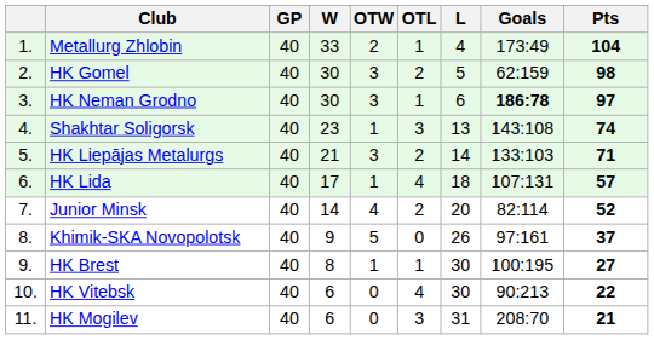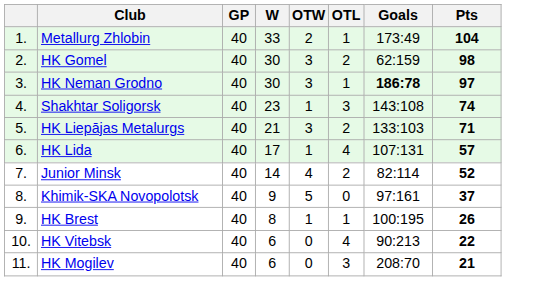 <table class="wikitable">
 <tr>
 <th width="30"></th>
 <th width="200">Club</th>
 <th width="30">GP</th>
 <th width="30">W</th>
 <th width="30">OTW</th>
 <th width="30">OTL</th>
-<th width="30">L</th>
 <th width="70">Goals</th>
 <th width="70">Pts</th>
 </tr>
 <tr bgcolor="#e6fae6" align="center">
 <td>1.</td>
 <td align="left"> <a href='#'>Metallurg Zhlobin</a></td>
 <td>40</td>
 <td>33</td>
 <td>2</td>
 <td>1</td>
-<td>4</td>
 <td>173:49</td>
 <td><strong>104</strong></td>
 </tr>
 <tr bgcolor="#e6fae6" align="center">
 <td>2.</td>
 <td align="left"> <a href='#'>HK Gomel</a></td>
 <td>40</td>
 <td>30</td>
 <td>3</td>
 <td>2</td>
-<td>5</td>
 <td>62:159</td>
 <td><strong>98</strong></td>
 </tr>
 <tr bgcolor="#e6fae6" align="center">
 <td>3.</td>
 <td align="left"> <a href='#'>HK Neman Grodno</a></td>
 <td>40</td>
 <td>30</td>
 <td>3</td>
 <td>1</td>
-<td>6</td>
 <td><strong>186:78</strong></td>
 <td><strong>97</strong></td>
 </tr>
 <tr bgcolor="#e6fae6" align="center">
 <td>4.</td>
 <td align="left"> <a href='#'>Shakhtar Soligorsk</a></td>
 <td>40</td>
 <td>23</td>
 <td>1</td>
 <td>3</td>
-<td>13</td>
 <td>143:108</td>
 <td><strong>74</strong></td>
 </tr>
 <tr bgcolor="#e6fae6" align="center">
 <td>5.</td>
 <td align="left"> <a href='#'>HK Liepājas Metalurgs</a></td>
 <td>40</td>
 <td>21</td>
 <td>3</td>
 <td>2</td>
-<td>14</td>
 <td>133:103</td>
 <td><strong>71</strong></td>
 </tr>
 <tr bgcolor="#e6fae6" align="center">
 <td>6.</td>
 <td align="left"> <a href='#'>HK Lida</a></td>
 <td>40</td>
 <td>17</td>
 <td>1</td>
 <td>4</td>
-<td>18</td>
 <td>107:131</td>
 <td><strong>57</strong></td>
 </tr>
 <tr bgcolor="#FFFFFF" align="center">
 <td>7.</td>
 <td align="left"> <a href='#'>Junior Minsk</a></td>
 <td>40</td>
 <td>14</td>
 <td>4</td>
 <td>2</td>
-<td>20</td>
 <td>82:114</td>
 <td><strong>52</strong></td>
 </tr>
 <tr bgcolor="#FFFFFF" align="center">
 <td>8.</td>
 <td align="left"> <a href='#'>Khimik-SKA Novopolotsk</a></td>
 <td>40</td>
 <td>9</td>
 <td>5</td>
 <td>0</td>
-<td>26</td>
 <td>97:161</td>
 <td><strong>37</strong></td>
 </tr>
 <tr bgcolor="#FFFFFF" align="center">
 <td>9.</td>
 <td align="left"> <a href='#'>HK Brest</a></td>
 <td>40</td>
 <td>8</td>
 <td>1</td>
 <td>1</td>
-<td>30</td>
 <td>100:195</td>
-<td><strong>27</strong></td>
+<td><strong>26</strong></td>
 </tr>
 <tr bgcolor="#FFFFFF" align="center">
 <td>10.</td>
 <td align="left"> <a href='#'>HK Vitebsk</a></td>
 <td>40</td>
 <td>6</td>
 <td>0</td>
 <td>4</td>
-<td>30</td>
 <td>90:213</td>
 <td><strong>22</strong></td>
 </tr>
 <tr bgcolor="#FFFFFF" align="center">
 <td>11.</td>
 <td align="left"> <a href='#'>HK Mogilev</a></td>
 <td>40</td>
 <td>6</td>
 <td>0</td>
 <td>3</td>
-<td>31</td>
 <td>208:70</td>
 <td><strong>21</strong></td>
 </tr>
 </table>
